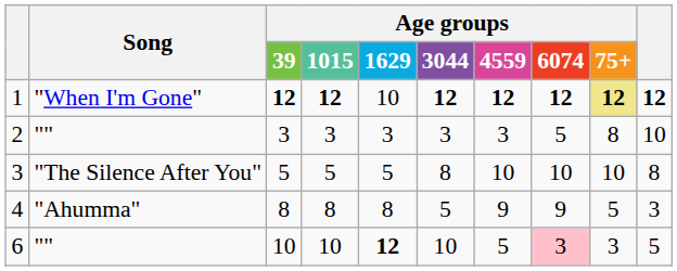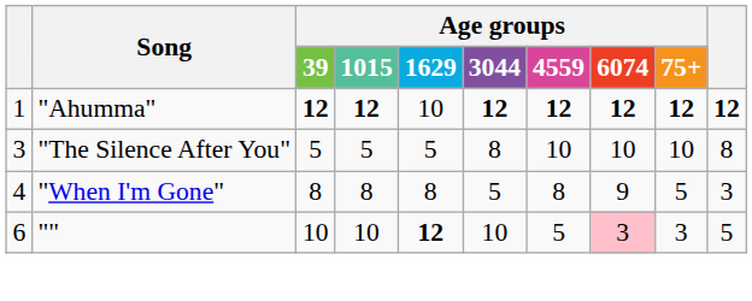 <table class="wikitable" style="margin: 1em auto 1em auto; text-align:center;">
 <tr>
 <th rowspan="2"></th>
 <th rowspan="2">Song</th>
 <th colspan="7">Age groups</th>
 <th rowspan="2"></th>
 </tr>
 <tr>
 <th style="background:#76C043;color:white;">39</th>
 <th style="background:#55BF9A;color:white;">1015</th>
 <th style="background:#09AAE0;color:white;">1629</th>
 <th style="background:#804F9F;color:white;">3044</th>
 <th style="background:#D94599;color:white;">4559</th>
 <th style="background:#ED3E23;color:white;">6074</th>
 <th style="background:#F6931D;color:white;">75+</th>
 </tr>
 <tr>
 <td>1</td>
-<td align="left">"<a href='#'>When I'm Gone</a>"</td>
+<td align="left">"Ahumma"</td>
 <td><strong>12</strong></td>
 <td><strong>12</strong></td>
 <td>10</td>
 <td><strong>12</strong></td>
 <td><strong>12</strong></td>
 <td><strong>12</strong></td>
-<td style="background: khaki;"><strong>12</strong></td>
 <td><strong>12</strong></td>
-</tr>
-<tr>
-<td>2</td>
-<td align="left">""</td>
-<td>3</td>
-<td>3</td>
-<td>3</td>
-<td>3</td>
-<td>3</td>
-<td>5</td>
-<td>8</td>
-<td>10</td>
+<td><strong>12</strong></td>
 </tr>
 <tr>
 <td>3</td>
 <td align="left">"The Silence After You"</td>
 <td>5</td>
 <td>5</td>
 <td>5</td>
 <td>8</td>
 <td>10</td>
 <td>10</td>
 <td>10</td>
 <td>8</td>
 </tr>
 <tr>
 <td>4</td>
-<td align="left">"Ahumma"</td>
+<td align="left">"<a href='#'>When I'm Gone</a>"</td>
 <td>8</td>
 <td>8</td>
 <td>8</td>
 <td>5</td>
-<td>9</td>
+<td>8</td>
 <td>9</td>
 <td>5</td>
 <td>3</td>
 </tr>
 <tr>
 <td>6</td>
 <td align="left">""</td>
 <td>10</td>
 <td>10</td>
 <td><strong>12</strong></td>
 <td>10</td>
 <td>5</td>
 <td style="background: pink;">3</td>
 <td>3</td>
 <td>5</td>
 </tr>
 </table>
